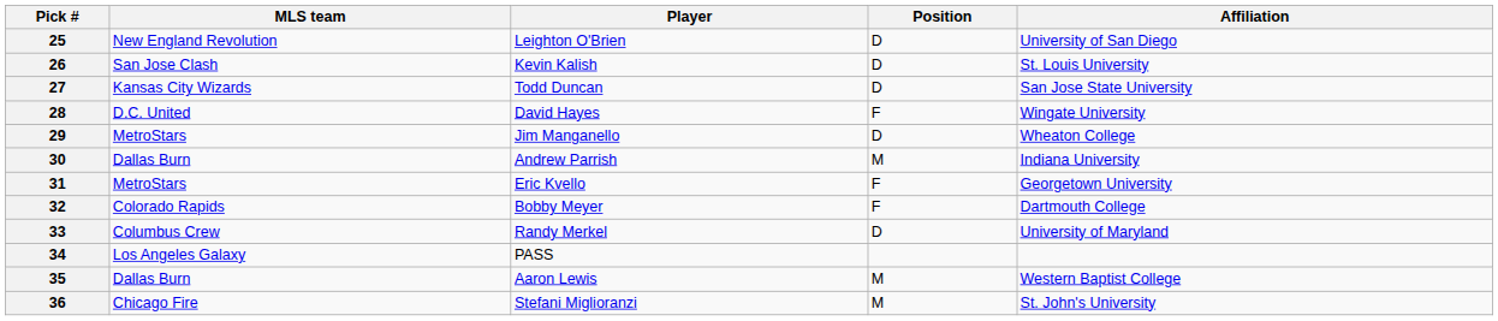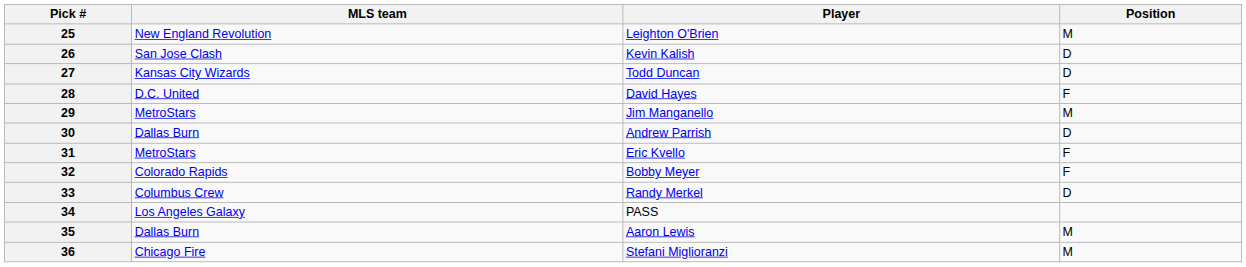 <table class="wikitable sortable" style="width:80%">
 <tr>
 <th width=7%>Pick #</th>
 <th width=27%>MLS team</th>
 <th width=24%>Player</th>
 <th width=10%>Position</th>
-<th width=33%>Affiliation</th>
 </tr>
 <tr>
 <th>25</th>
 <td><a href='#'>New England Revolution</a></td>
 <td><a href='#'>Leighton O'Brien</a></td>
-<td>D</td>
-<td><a href='#'>University of San Diego</a></td>
+<td>M</td>
 </tr>
 <tr>
 <th>26</th>
 <td><a href='#'>San Jose Clash</a></td>
 <td><a href='#'>Kevin Kalish</a></td>
 <td>D</td>
-<td><a href='#'>St. Louis University</a></td>
 </tr>
 <tr>
 <th>27</th>
 <td><a href='#'>Kansas City Wizards</a></td>
 <td><a href='#'>Todd Duncan</a></td>
 <td>D</td>
-<td><a href='#'>San Jose State University</a></td>
 </tr>
 <tr>
 <th>28</th>
 <td><a href='#'>D.C. United</a></td>
 <td><a href='#'>David Hayes</a></td>
 <td>F</td>
-<td><a href='#'>Wingate University</a></td>
 </tr>
 <tr>
 <th>29</th>
 <td><a href='#'>MetroStars</a></td>
 <td><a href='#'>Jim Manganello</a></td>
-<td>D</td>
-<td><a href='#'>Wheaton College</a></td>
+<td>M</td>
 </tr>
 <tr>
 <th>30</th>
 <td><a href='#'>Dallas Burn</a></td>
 <td><a href='#'>Andrew Parrish</a></td>
-<td>M</td>
-<td><a href='#'>Indiana University</a></td>
+<td>D</td>
 </tr>
 <tr>
 <th>31</th>
 <td><a href='#'>MetroStars</a></td>
 <td><a href='#'>Eric Kvello</a></td>
 <td>F</td>
-<td><a href='#'>Georgetown University</a></td>
 </tr>
 <tr>
 <th>32</th>
 <td><a href='#'>Colorado Rapids</a></td>
 <td><a href='#'>Bobby Meyer</a></td>
 <td>F</td>
-<td><a href='#'>Dartmouth College</a></td>
 </tr>
 <tr>
 <th>33</th>
 <td><a href='#'>Columbus Crew</a></td>
 <td><a href='#'>Randy Merkel</a></td>
 <td>D</td>
-<td><a href='#'>University of Maryland</a></td>
 </tr>
 <tr>
 <th>34</th>
 <td><a href='#'>Los Angeles Galaxy</a></td>
 <td>PASS</td>
-<td></td>
 <td></td>
 </tr>
 <tr>
 <th>35</th>
 <td><a href='#'>Dallas Burn</a></td>
 <td><a href='#'>Aaron Lewis</a></td>
 <td>M</td>
-<td><a href='#'>Western Baptist College</a></td>
 </tr>
 <tr>
 <th>36</th>
 <td><a href='#'>Chicago Fire</a></td>
 <td><a href='#'>Stefani Miglioranzi</a></td>
 <td>M</td>
-<td><a href='#'>St. John's University</a></td>
 </tr>
 </table>
